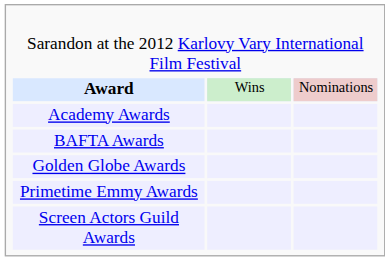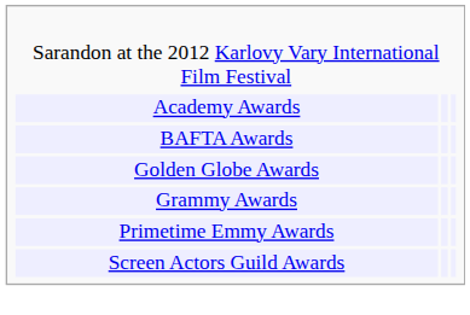 <table class="infobox" style="width: 22em; text-align: left; font-size: 80%; vertical-align: middle;">
 <tr>
 <td colspan="3" style="text-align:center;"><br>Sarandon at the 2012 <a href='#'>Karlovy Vary International Film Festival</a></td>
-</tr>
-<tr bgcolor=#D9E8FF style="text-align:center;">
-<th style="vertical-align: middle;">Award</th>
-<td style="background:#cceecc; font-size:8pt;" width="60px">Wins</td>
-<td style="background:#eecccc; font-size:8pt;" width="60px">Nominations</td>
 </tr>
 <tr bgcolor=#eeeeff>
 <td align="center"><a href='#'>Academy Awards</a></td>
 <td></td>
 <td></td>
 </tr>
 <tr bgcolor=#eeeeff>
 <td align="center"><a href='#'>BAFTA Awards</a></td>
 <td></td>
 <td></td>
 </tr>
 <tr bgcolor=#eeeeff>
 <td align="center"><a href='#'>Golden Globe Awards</a></td>
 <td></td>
 <td></td>
 </tr>
 <tr bgcolor=#eeeeff>
+<td align="center"><a href='#'>Grammy Awards</a></td>
+<td></td>
+<td></td>
+</tr>
+<tr bgcolor=#eeeeff>
 <td align="center"><a href='#'>Primetime Emmy Awards</a></td>
 <td></td>
 <td></td>
 </tr>
 <tr bgcolor=#eeeeff>
 <td align="center"><a href='#'>Screen Actors Guild Awards</a></td>
 <td></td>
 <td></td>
 </tr>
 </table>
